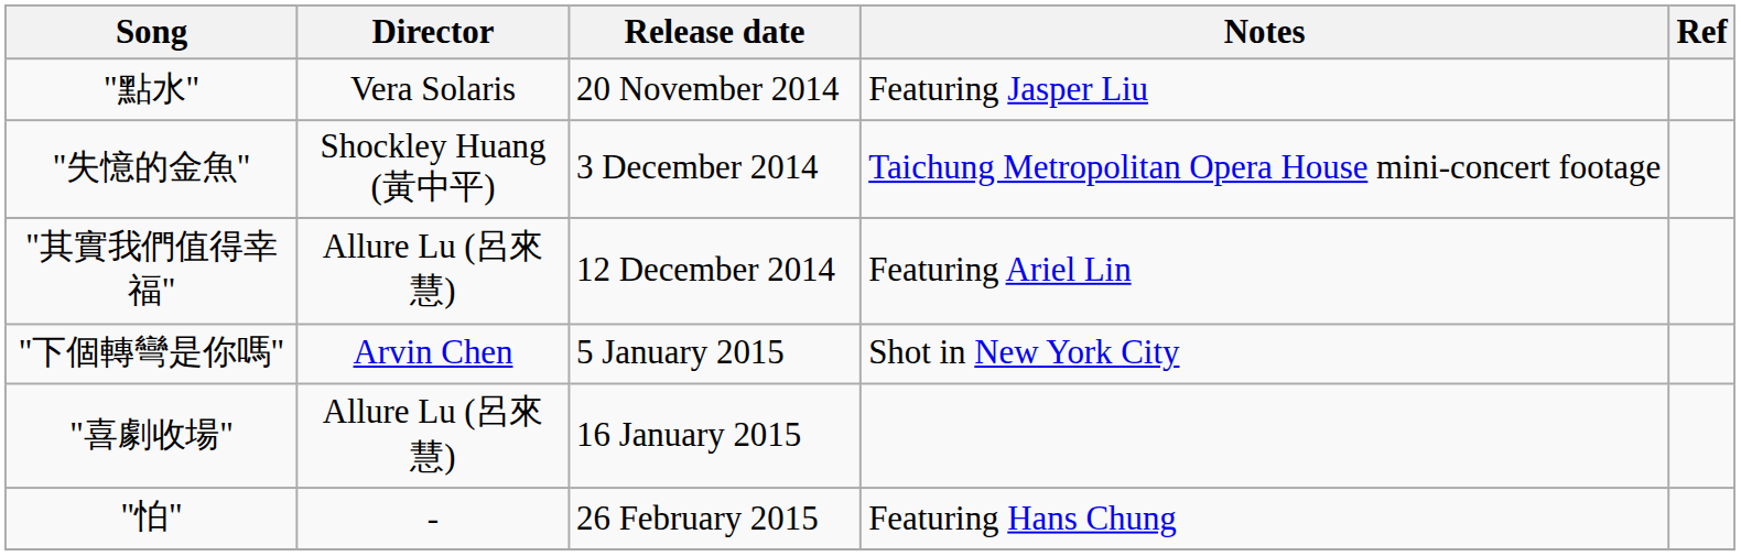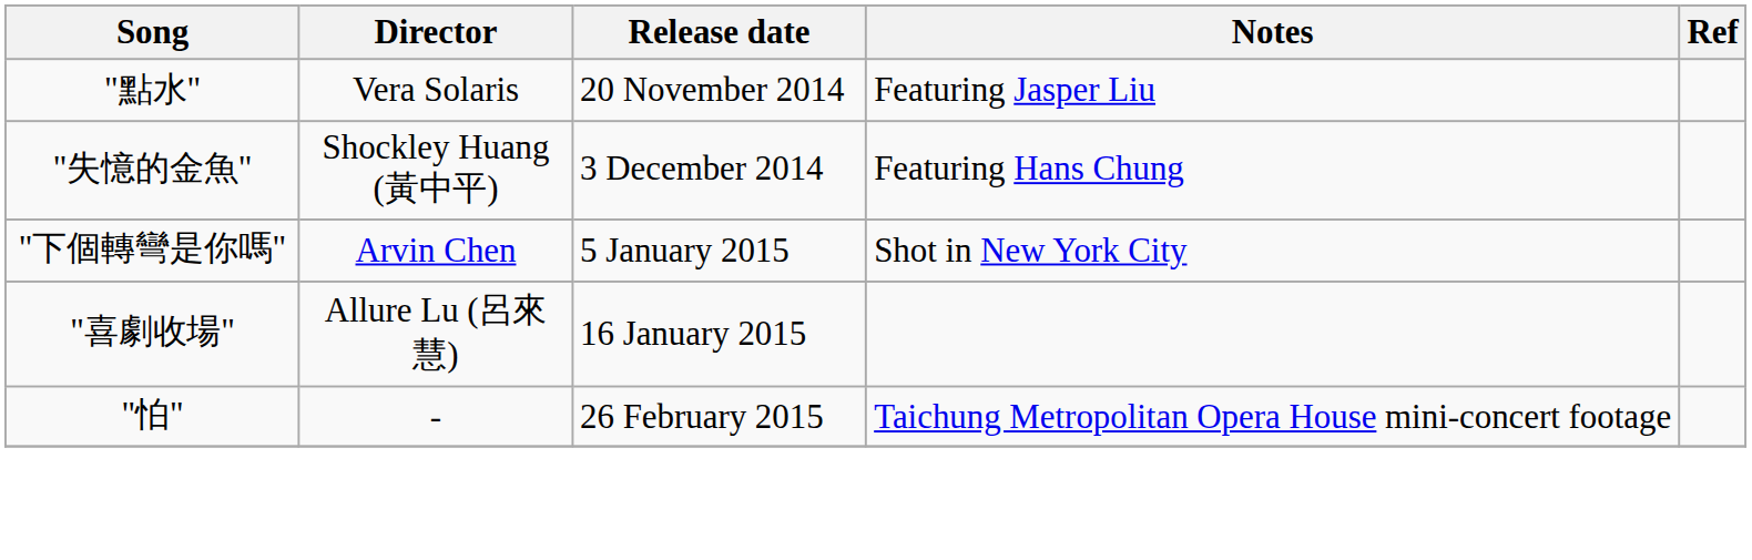 <table class="wikitable">
 <tr>
 <th width="130px">Song</th>
 <th width="120px">Director</th>
 <th width="130px">Release date</th>
 <th>Notes</th>
 <th>Ref</th>
 </tr>
 <tr>
 <td style="text-align:center;">"點水"</td>
 <td style="text-align:center;">Vera Solaris</td>
 <td>20 November 2014</td>
 <td>Featuring <a href='#'>Jasper Liu</a></td>
 <td></td>
 </tr>
 <tr>
 <td style="text-align:center;">"失憶的金魚"</td>
 <td style="text-align:center;">Shockley Huang (黃中平)</td>
 <td>3 December 2014</td>
-<td><a href='#'>Taichung Metropolitan Opera House</a> mini-concert footage</td>
-<td></td>
-</tr>
-<tr>
-<td style="text-align:center;">"其實我們值得幸福"</td>
-<td style="text-align:center;">Allure Lu (呂來慧)</td>
-<td>12 December 2014</td>
-<td>Featuring <a href='#'>Ariel Lin</a></td>
+<td>Featuring <a href='#'>Hans Chung</a></td>
 <td></td>
 </tr>
 <tr>
 <td style="text-align:center;">"下個轉彎是你嗎"</td>
 <td style="text-align:center;"><a href='#'>Arvin Chen</a></td>
 <td>5 January 2015</td>
 <td>Shot in <a href='#'>New York City</a></td>
 <td></td>
 </tr>
 <tr>
 <td style="text-align:center;">"喜劇收場"</td>
 <td style="text-align:center;">Allure Lu (呂來慧)</td>
 <td>16 January 2015</td>
 <td></td>
 <td></td>
 </tr>
 <tr>
 <td style="text-align:center;">"怕"</td>
 <td style="text-align:center;">-</td>
 <td>26 February 2015</td>
-<td>Featuring <a href='#'>Hans Chung</a></td>
+<td><a href='#'>Taichung Metropolitan Opera House</a> mini-concert footage</td>
 <td></td>
 </tr>
 <tr>
 </tr>
 </table>
